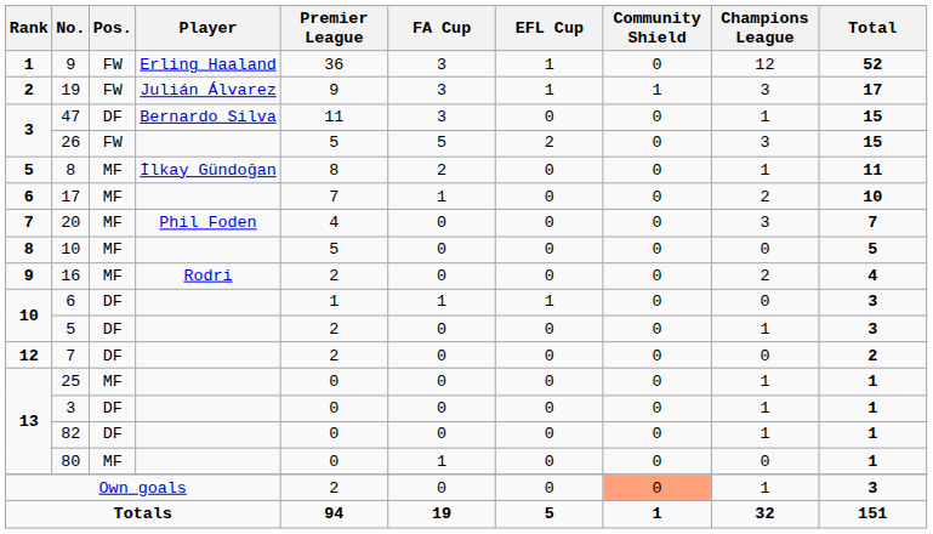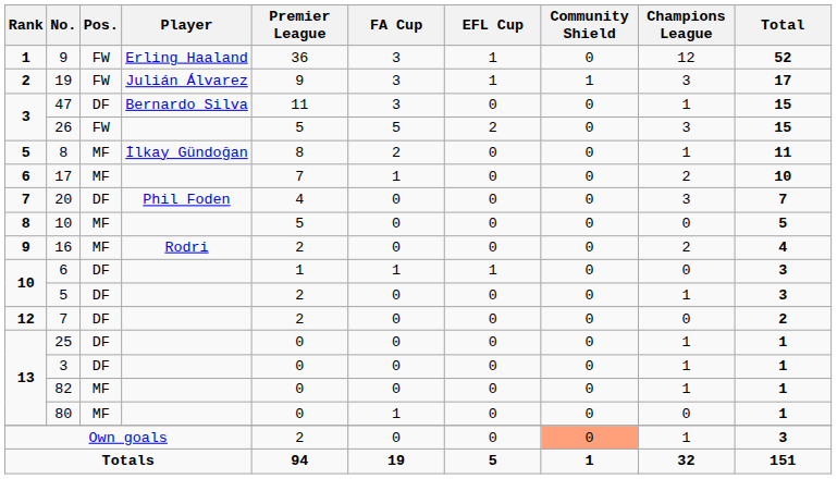 <table class="wikitable sortable alternance" style="text-align:center">
 <tr>
 <th>Rank</th>
 <th>No.</th>
 <th>Pos.</th>
 <th>Player</th>
 <th width="80">Premier League</th>
 <th width="80">FA Cup</th>
 <th width="80">EFL Cup</th>
 <th width="80">Community Shield</th>
 <th width="80">Champions League</th>
 <th width="80">Total</th>
 </tr>
 <tr>
 <td><strong>1</strong></td>
 <td>9</td>
 <td>FW</td>
 <td> <a href='#'>Erling Haaland</a></td>
 <td>36</td>
 <td>3</td>
 <td>1</td>
 <td>0</td>
 <td>12</td>
 <td><strong>52</strong></td>
 </tr>
 <tr>
 <td rowspan="1"><strong>2</strong></td>
 <td>19</td>
 <td>FW</td>
 <td> <a href='#'>Julián Álvarez</a></td>
 <td>9</td>
 <td>3</td>
 <td>1</td>
 <td>1</td>
 <td>3</td>
 <td><strong>17</strong></td>
 </tr>
 <tr>
 <td rowspan="2"><strong>3</strong></td>
 <td>47</td>
 <td>DF</td>
 <td> <a href='#'>Bernardo Silva</a></td>
 <td>11</td>
 <td>3</td>
 <td>0</td>
 <td>0</td>
 <td>1</td>
 <td><strong>15</strong></td>
 </tr>
 <tr>
 <td>26</td>
 <td>FW</td>
 <td></td>
 <td>5</td>
 <td>5</td>
 <td>2</td>
 <td>0</td>
 <td>3</td>
 <td><strong>15</strong></td>
 </tr>
 <tr>
 <td><strong>5</strong></td>
 <td>8</td>
 <td>MF</td>
 <td> <a href='#'>İlkay Gündoğan</a></td>
 <td>8</td>
 <td>2</td>
 <td>0</td>
 <td>0</td>
 <td>1</td>
 <td><strong>11</strong></td>
 </tr>
 <tr>
 <td><strong>6</strong></td>
 <td>17</td>
 <td>MF</td>
 <td></td>
 <td>7</td>
 <td>1</td>
 <td>0</td>
 <td>0</td>
 <td>2</td>
 <td><strong>10</strong></td>
 </tr>
 <tr>
 <td rowspan="1"><strong>7</strong></td>
 <td>20</td>
-<td>MF</td>
+<td>DF</td>
 <td> <a href='#'>Phil Foden</a></td>
 <td>4</td>
 <td>0</td>
 <td>0</td>
 <td>0</td>
 <td>3</td>
 <td><strong>7</strong></td>
 </tr>
 <tr>
 <td rowspan="1"><strong>8</strong></td>
 <td>10</td>
 <td>MF</td>
 <td></td>
 <td>5</td>
 <td>0</td>
 <td>0</td>
 <td>0</td>
 <td>0</td>
 <td><strong>5</strong></td>
 </tr>
 <tr>
 <td><strong>9</strong></td>
 <td>16</td>
 <td>MF</td>
 <td> <a href='#'>Rodri</a></td>
 <td>2</td>
 <td>0</td>
 <td>0</td>
 <td>0</td>
 <td>2</td>
 <td><strong>4</strong></td>
 </tr>
 <tr>
 <td rowspan="2"><strong>10</strong></td>
 <td>6</td>
 <td>DF</td>
 <td></td>
 <td>1</td>
 <td>1</td>
 <td>1</td>
 <td>0</td>
 <td>0</td>
 <td><strong>3</strong></td>
 </tr>
 <tr>
 <td>5</td>
 <td>DF</td>
 <td></td>
 <td>2</td>
 <td>0</td>
 <td>0</td>
 <td>0</td>
 <td>1</td>
 <td><strong>3</strong></td>
 </tr>
 <tr>
 <td><strong>12</strong></td>
 <td>7</td>
 <td>DF</td>
 <td></td>
 <td>2</td>
 <td>0</td>
 <td>0</td>
 <td>0</td>
 <td>0</td>
 <td><strong>2</strong></td>
 </tr>
 <tr>
 <td rowspan="4"><strong>13</strong></td>
 <td>25</td>
-<td>MF</td>
+<td>DF</td>
 <td></td>
 <td>0</td>
 <td>0</td>
 <td>0</td>
 <td>0</td>
 <td>1</td>
 <td><strong>1</strong></td>
 </tr>
 <tr>
 <td>3</td>
 <td>DF</td>
 <td></td>
 <td>0</td>
 <td>0</td>
 <td>0</td>
 <td>0</td>
 <td>1</td>
 <td><strong>1</strong></td>
 </tr>
 <tr>
 <td>82</td>
-<td>DF</td>
+<td>MF</td>
 <td></td>
 <td>0</td>
 <td>0</td>
 <td>0</td>
 <td>0</td>
 <td>1</td>
 <td><strong>1</strong></td>
 </tr>
 <tr>
 <td>80</td>
 <td>MF</td>
 <td></td>
 <td>0</td>
 <td>1</td>
 <td>0</td>
 <td>0</td>
 <td>0</td>
 <td><strong>1</strong></td>
 </tr>
 <tr>
 </tr>
 <tr class="sortbottom">
 <td colspan="4"><a href='#'>Own goals</a></td>
 <td>2</td>
 <td>0</td>
 <td>0</td>
 <td style="background: lightsalmon;">0</td>
 <td>1</td>
 <td><strong>3</strong></td>
 </tr>
 <tr class="sortbottom">
 <td colspan="4"><strong>Totals</strong></td>
 <td><strong>94</strong></td>
 <td><strong>19</strong></td>
 <td><strong>5</strong></td>
 <td><strong>1</strong></td>
 <td><strong>32</strong></td>
 <td><strong>151</strong></td>
 </tr>
 </table>
